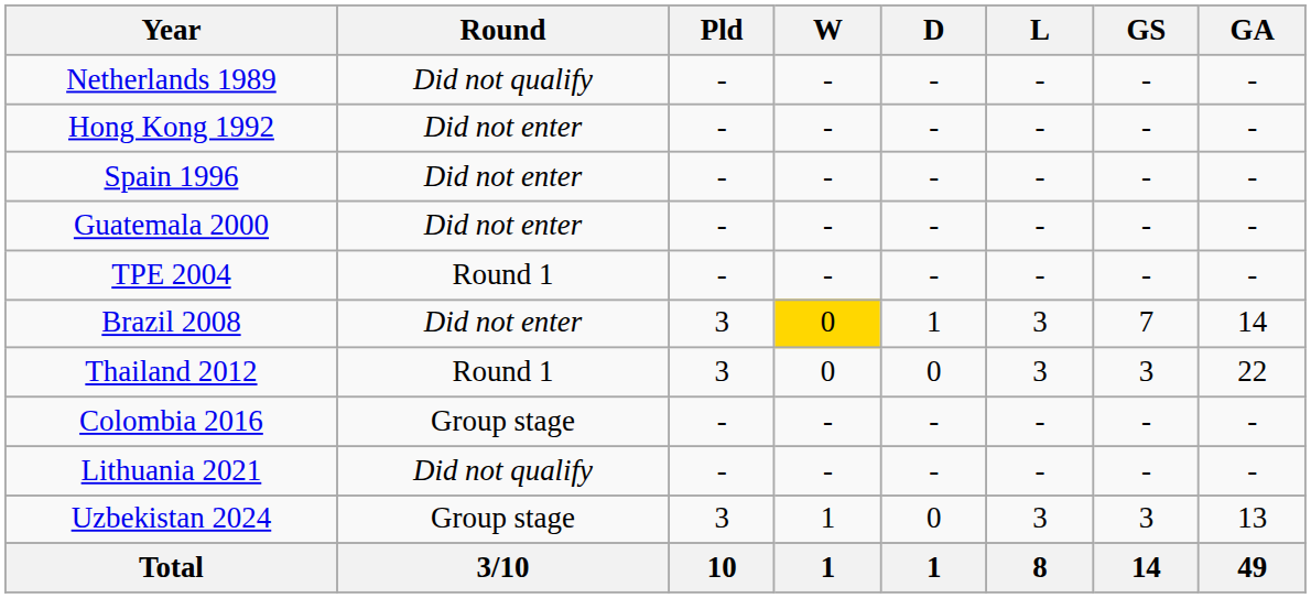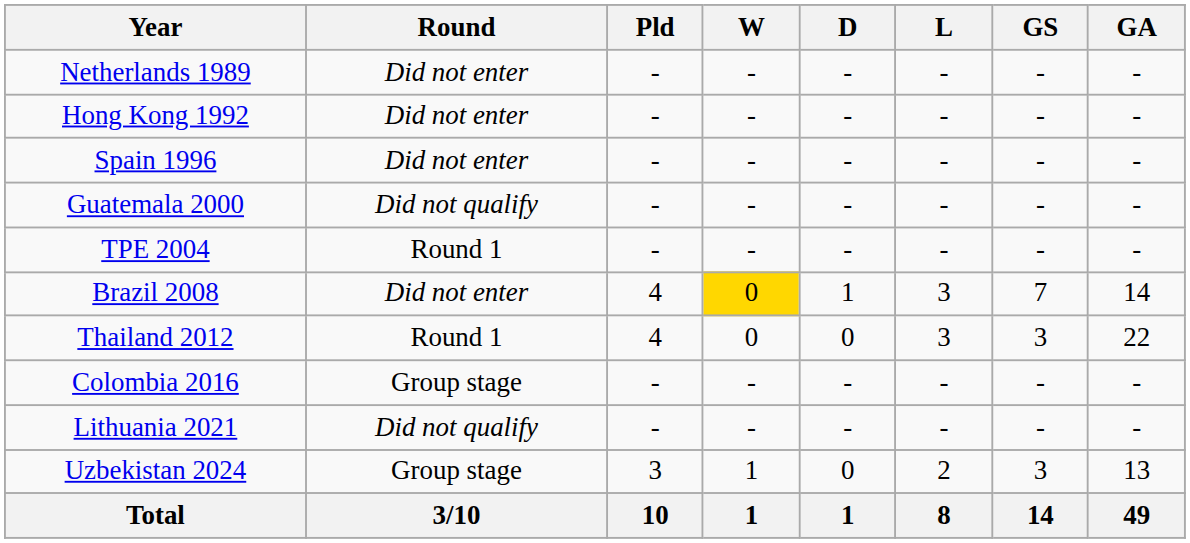 <table class="wikitable" width=50% style="text-align: center;font-size:90%;">
 <tr>
 <th width=25%>Year</th>
 <th width=25%>Round</th>
 <th width=8%>Pld</th>
 <th width=8%>W</th>
 <th width=8%>D</th>
 <th width=8%>L</th>
 <th width=8%>GS</th>
 <th width=8%>GA</th>
 </tr>
 <tr>
 <td><a href='#'>Netherlands 1989</a></td>
-<td><em>Did not qualify</em></td>
+<td><em>Did not enter</em></td>
 <td>-</td>
 <td>-</td>
 <td>-</td>
 <td>-</td>
 <td>-</td>
 <td>-</td>
 </tr>
 <tr>
 <td><a href='#'>Hong Kong 1992</a></td>
 <td><em>Did not enter</em></td>
 <td>-</td>
 <td>-</td>
 <td>-</td>
 <td>-</td>
 <td>-</td>
 <td>-</td>
 </tr>
 <tr>
 <td><a href='#'>Spain 1996</a></td>
 <td><em>Did not enter</em></td>
 <td>-</td>
 <td>-</td>
 <td>-</td>
 <td>-</td>
 <td>-</td>
 <td>-</td>
 </tr>
 <tr>
 <td><a href='#'>Guatemala 2000</a></td>
-<td><em>Did not enter</em></td>
+<td><em>Did not qualify</em></td>
 <td>-</td>
 <td>-</td>
 <td>-</td>
 <td>-</td>
 <td>-</td>
 <td>-</td>
 </tr>
 <tr>
 <td><a href='#'>TPE 2004</a></td>
 <td>Round 1</td>
 <td>-</td>
 <td>-</td>
 <td>-</td>
 <td>-</td>
 <td>-</td>
 <td>-</td>
 </tr>
 <tr>
 <td><a href='#'>Brazil 2008</a></td>
 <td><em>Did not enter</em></td>
-<td>3</td>
+<td>4</td>
 <td style="background: gold;">0</td>
 <td>1</td>
 <td>3</td>
 <td>7</td>
 <td>14</td>
 </tr>
 <tr>
 <td><a href='#'>Thailand 2012</a></td>
 <td>Round 1</td>
-<td>3</td>
+<td>4</td>
 <td>0</td>
 <td>0</td>
 <td>3</td>
 <td>3</td>
 <td>22</td>
 </tr>
 <tr>
 <td><a href='#'>Colombia 2016</a></td>
 <td>Group stage</td>
 <td>-</td>
 <td>-</td>
 <td>-</td>
 <td>-</td>
 <td>-</td>
 <td>-</td>
 </tr>
 <tr>
 <td><a href='#'>Lithuania 2021</a></td>
 <td><em>Did not qualify</em></td>
 <td>-</td>
 <td>-</td>
 <td>-</td>
 <td>-</td>
 <td>-</td>
 <td>-</td>
 </tr>
 <tr>
 <td><a href='#'>Uzbekistan 2024</a></td>
 <td>Group stage</td>
 <td>3</td>
 <td>1</td>
 <td>0</td>
-<td>3</td>
+<td>2</td>
 <td>3</td>
 <td>13</td>
 </tr>
 <tr>
 <th><strong>Total</strong></th>
 <th>3/10</th>
 <th>10</th>
 <th>1</th>
 <th>1</th>
 <th>8</th>
 <th>14</th>
 <th>49</th>
 </tr>
 </table>
